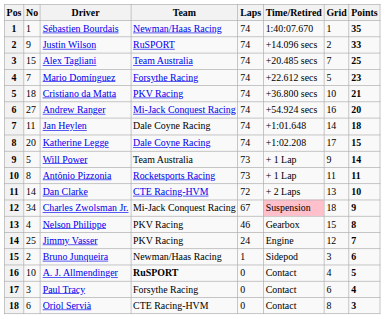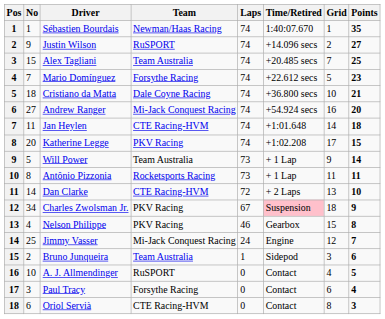 <table class="wikitable" style="font-size:95%;">
 <tr>
 <th>Pos</th>
 <th>No</th>
 <th>Driver</th>
 <th>Team</th>
 <th>Laps</th>
 <th>Time/Retired</th>
 <th>Grid</th>
 <th>Points</th>
 </tr>
 <tr>
 <th>1</th>
 <td>1</td>
 <td> <a href='#'>Sébastien Bourdais</a></td>
 <td><a href='#'>Newman/Haas Racing</a></td>
 <td>74</td>
 <td>1:40:07.670</td>
 <td>1</td>
 <td><strong>35</strong></td>
 </tr>
 <tr>
 <th>2</th>
 <td>9</td>
 <td> <a href='#'>Justin Wilson</a></td>
 <td><a href='#'>RuSPORT</a></td>
 <td>74</td>
 <td>+14.096 secs</td>
 <td>2</td>
-<td><strong>33</strong></td>
+<td><strong>27</strong></td>
 </tr>
 <tr>
 <th>3</th>
 <td>15</td>
 <td> <a href='#'>Alex Tagliani</a></td>
 <td><a href='#'>Team Australia</a></td>
 <td>74</td>
 <td>+20.485 secs</td>
 <td>7</td>
 <td><strong>25</strong></td>
 </tr>
 <tr>
 <th>4</th>
 <td>7</td>
 <td> <a href='#'>Mario Domínguez</a></td>
 <td><a href='#'>Forsythe Racing</a></td>
 <td>74</td>
 <td>+22.612 secs</td>
 <td>5</td>
 <td><strong>23</strong></td>
 </tr>
 <tr>
 <th>5</th>
 <td>18</td>
 <td> <a href='#'>Cristiano da Matta</a></td>
-<td><a href='#'>PKV Racing</a></td>
+<td><a href='#'>Dale Coyne Racing</a></td>
 <td>74</td>
 <td>+36.800 secs</td>
 <td>10</td>
 <td><strong>21</strong></td>
 </tr>
 <tr>
 <th>6</th>
 <td>27</td>
 <td> <a href='#'>Andrew Ranger</a></td>
 <td><a href='#'>Mi-Jack Conquest Racing</a></td>
 <td>74</td>
 <td>+54.924 secs</td>
 <td>16</td>
 <td><strong>20</strong></td>
 </tr>
 <tr>
 <th>7</th>
 <td>11</td>
 <td> <a href='#'>Jan Heylen</a></td>
-<td>Dale Coyne Racing</td>
+<td><a href='#'>CTE Racing-HVM</a></td>
 <td>74</td>
 <td>+1:01.648</td>
 <td>14</td>
 <td><strong>18</strong></td>
 </tr>
 <tr>
 <th>8</th>
 <td>20</td>
 <td> <a href='#'>Katherine Legge</a></td>
-<td><a href='#'>Dale Coyne Racing</a></td>
+<td><a href='#'>PKV Racing</a></td>
 <td>74</td>
 <td>+1:02.208</td>
 <td>17</td>
 <td><strong>15</strong></td>
 </tr>
 <tr>
 <th>9</th>
 <td>5</td>
 <td> <a href='#'>Will Power</a></td>
 <td>Team Australia</td>
 <td>73</td>
 <td>+ 1 Lap</td>
 <td>9</td>
 <td><strong>14</strong></td>
 </tr>
 <tr>
 <th>10</th>
 <td>8</td>
 <td> <a href='#'>Antônio Pizzonia</a></td>
 <td><a href='#'>Rocketsports Racing</a></td>
 <td>73</td>
 <td>+ 1 Lap</td>
 <td>11</td>
 <td><strong>11</strong></td>
 </tr>
 <tr>
 <th>11</th>
 <td>14</td>
 <td> <a href='#'>Dan Clarke</a></td>
 <td><a href='#'>CTE Racing-HVM</a></td>
 <td>72</td>
 <td>+ 2 Laps</td>
 <td>13</td>
 <td><strong>10</strong></td>
 </tr>
 <tr>
 <th>12</th>
 <td>34</td>
 <td> <a href='#'>Charles Zwolsman Jr.</a></td>
-<td>Mi-Jack Conquest Racing</td>
+<td>PKV Racing</td>
 <td>67</td>
 <td style="background: pink;">Suspension</td>
 <td>18</td>
 <td><strong>9</strong></td>
 </tr>
 <tr>
 <th>13</th>
 <td>4</td>
 <td> <a href='#'>Nelson Philippe</a></td>
 <td>PKV Racing</td>
 <td>46</td>
 <td>Gearbox</td>
 <td>15</td>
 <td><strong>8</strong></td>
 </tr>
 <tr>
 <th>14</th>
 <td>25</td>
 <td> <a href='#'>Jimmy Vasser</a></td>
-<td>PKV Racing</td>
+<td>Mi-Jack Conquest Racing</td>
 <td>24</td>
 <td>Engine</td>
 <td>12</td>
 <td><strong>7</strong></td>
 </tr>
 <tr>
 <th>15</th>
 <td>2</td>
 <td> <a href='#'>Bruno Junqueira</a></td>
-<td>Newman/Haas Racing</td>
+<td><a href='#'>Team Australia</a></td>
 <td>1</td>
 <td>Sidepod</td>
 <td>3</td>
 <td><strong>6</strong></td>
 </tr>
 <tr>
 <th>16</th>
 <td>10</td>
 <td> <a href='#'>A. J. Allmendinger</a></td>
-<td><strong>RuSPORT</strong></td>
+<td>RuSPORT</td>
 <td>0</td>
 <td>Contact</td>
 <td>4</td>
 <td><strong>5</strong></td>
 </tr>
 <tr>
 <th>17</th>
 <td>3</td>
 <td> <a href='#'>Paul Tracy</a></td>
 <td>Forsythe Racing</td>
 <td>0</td>
 <td>Contact</td>
 <td>6</td>
 <td><strong>4</strong></td>
 </tr>
 <tr>
 <th>18</th>
 <td>6</td>
 <td> <a href='#'>Oriol Servià</a></td>
 <td>CTE Racing-HVM</td>
 <td>0</td>
 <td>Contact</td>
 <td>8</td>
 <td><strong>3</strong></td>
 </tr>
 </table>
